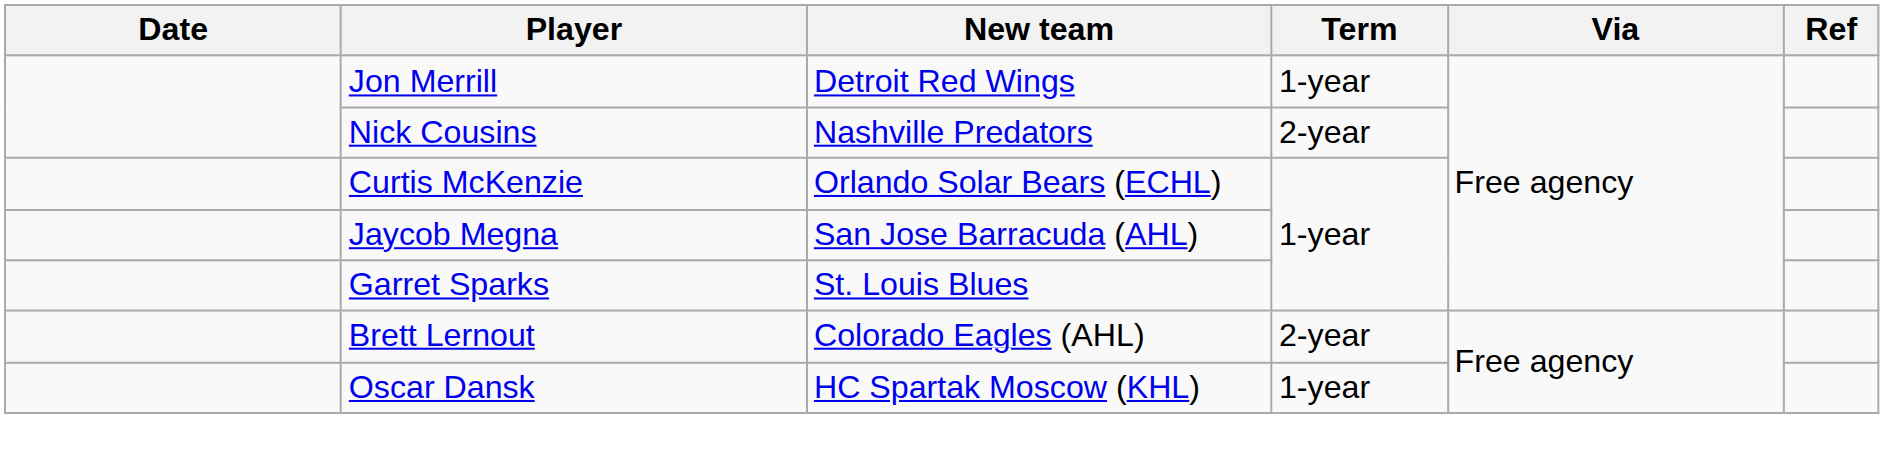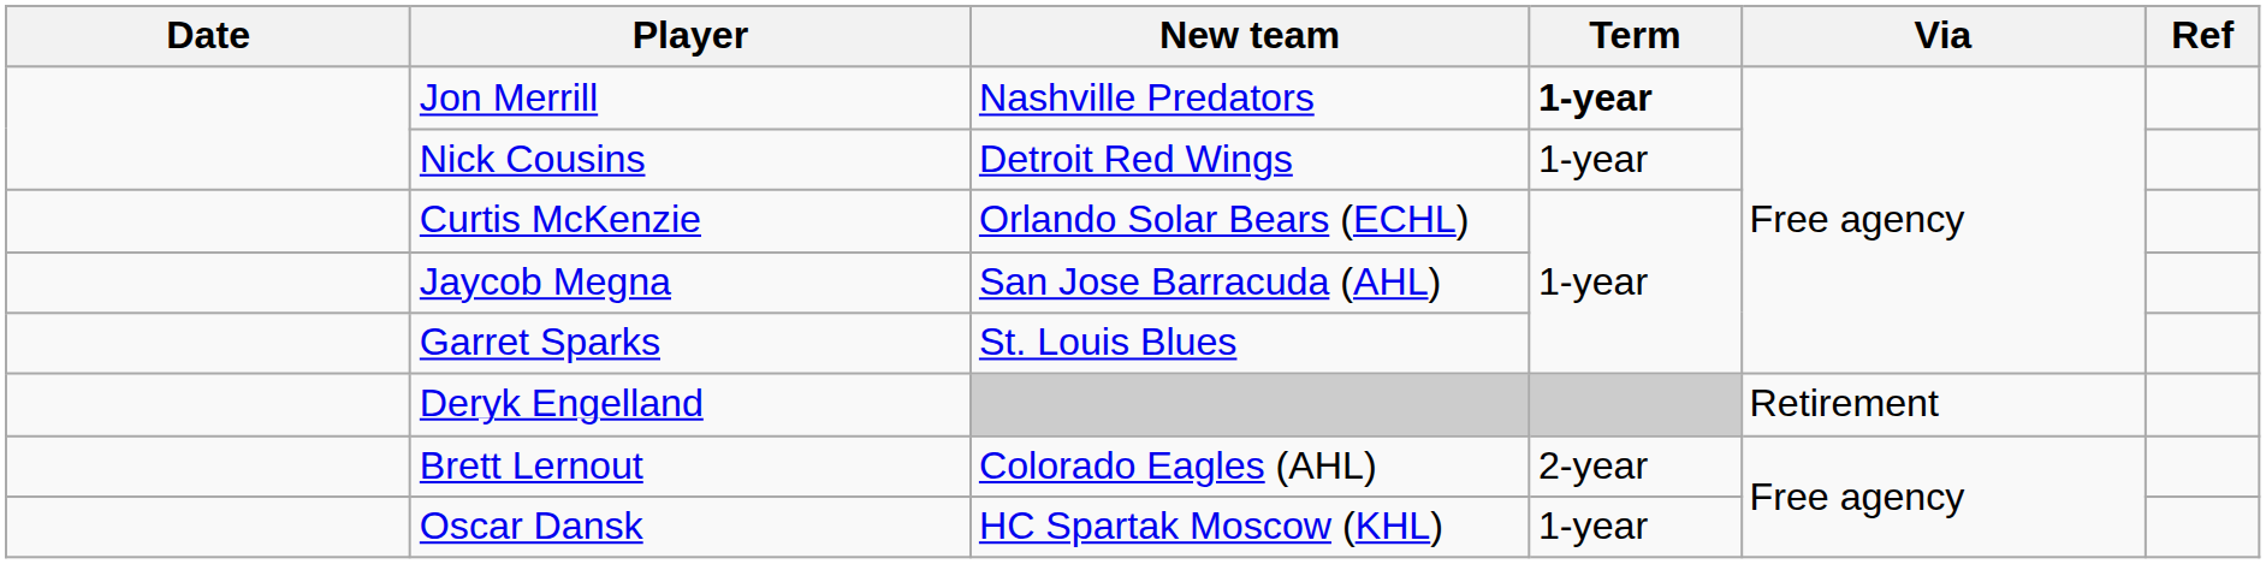 <table class="wikitable">
 <tr style="background:#ddd; text-align:center;">
 <th style="width: 10em;">Date</th>
 <th style="width: 14em;">Player</th>
 <th style="width: 14em;">New team</th>
 <th style="width: 5em;">Term</th>
 <th style="width: 10em;">Via</th>
 <th style="width: 2.5em;">Ref</th>
 </tr>
 <tr>
 <td rowspan="2"></td>
 <td><a href='#'>Jon Merrill</a></td>
-<td><a href='#'>Detroit Red Wings</a></td>
-<td>1-year</td>
+<td><a href='#'>Nashville Predators</a></td>
+<td><strong>1-year</strong></td>
 <td rowspan="5">Free agency</td>
 <td></td>
 </tr>
 <tr>
 <td><a href='#'>Nick Cousins</a></td>
-<td><a href='#'>Nashville Predators</a></td>
-<td>2-year</td>
+<td><a href='#'>Detroit Red Wings</a></td>
+<td>1-year</td>
 <td></td>
 </tr>
 <tr>
 <td></td>
 <td><a href='#'>Curtis McKenzie</a></td>
 <td><a href='#'>Orlando Solar Bears</a> (<a href='#'>ECHL</a>)</td>
 <td rowspan="3">1-year</td>
 <td></td>
 </tr>
 <tr>
 <td></td>
 <td><a href='#'>Jaycob Megna</a></td>
 <td><a href='#'>San Jose Barracuda</a> (<a href='#'>AHL</a>)</td>
 <td></td>
 </tr>
 <tr>
 <td></td>
 <td><a href='#'>Garret Sparks</a></td>
 <td><a href='#'>St. Louis Blues</a></td>
 <td></td>
 </tr>
 <tr>
 <td></td>
+<td><a href='#'>Deryk Engelland</a></td>
+<td style="background:#ccc;"></td>
+<td style="background:#ccc;"></td>
+<td>Retirement</td>
+<td></td>
+</tr>
+<tr>
+<td></td>
 <td><a href='#'>Brett Lernout</a></td>
 <td><a href='#'>Colorado Eagles</a> (AHL)</td>
 <td>2-year</td>
 <td rowspan="2">Free agency</td>
 <td></td>
 </tr>
 <tr>
 <td></td>
 <td><a href='#'>Oscar Dansk</a></td>
 <td><a href='#'>HC Spartak Moscow</a> (<a href='#'>KHL</a>)</td>
 <td>1-year</td>
 <td></td>
 </tr>
 </table>
